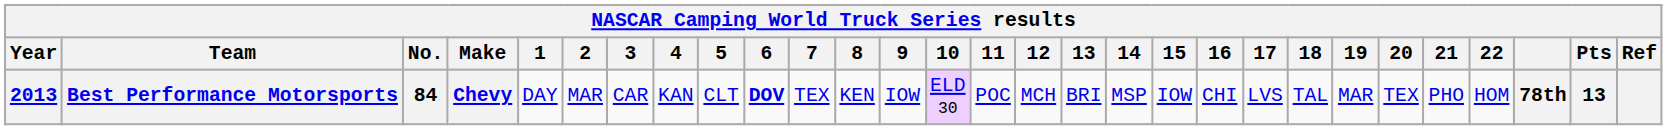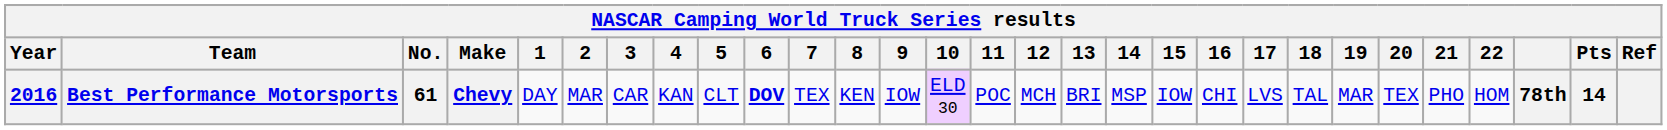 <table class="wikitable" style="text-align:center; font-size:75%">
 <tr>
 <th colspan=45><a href='#'>NASCAR Camping World Truck Series</a> results</th>
 </tr>
 <tr>
 <th>Year</th>
 <th>Team</th>
 <th>No.</th>
 <th>Make</th>
 <th>1</th>
 <th>2</th>
 <th>3</th>
 <th>4</th>
 <th>5</th>
 <th>6</th>
 <th>7</th>
 <th>8</th>
 <th>9</th>
 <th>10</th>
 <th>11</th>
 <th>12</th>
 <th>13</th>
 <th>14</th>
 <th>15</th>
 <th>16</th>
 <th>17</th>
 <th>18</th>
 <th>19</th>
 <th>20</th>
 <th>21</th>
 <th>22</th>
 <th></th>
 <th>Pts</th>
 <th>Ref</th>
 </tr>
 <tr>
-<th><a href='#'>2013</a></th>
+<th><a href='#'>2016</a></th>
 <th><a href='#'>Best Performance Motorsports</a></th>
-<th>84</th>
+<th>61</th>
 <th><a href='#'>Chevy</a></th>
 <td><a href='#'>DAY</a></td>
 <td><a href='#'>MAR</a></td>
 <td><a href='#'>CAR</a></td>
 <td><a href='#'>KAN</a></td>
 <td><a href='#'>CLT</a></td>
 <td><strong><a href='#'>DOV</a></strong></td>
 <td><a href='#'>TEX</a></td>
 <td><a href='#'>KEN</a></td>
 <td><a href='#'>IOW</a></td>
 <td style="background:#EFCFFF;"><a href='#'>ELD</a><br><small>30</small></td>
 <td><a href='#'>POC</a></td>
 <td><a href='#'>MCH</a></td>
 <td><a href='#'>BRI</a></td>
 <td><a href='#'>MSP</a></td>
 <td><a href='#'>IOW</a></td>
 <td><a href='#'>CHI</a></td>
 <td><a href='#'>LVS</a></td>
 <td><a href='#'>TAL</a></td>
 <td><a href='#'>MAR</a></td>
 <td><a href='#'>TEX</a></td>
 <td><a href='#'>PHO</a></td>
 <td><a href='#'>HOM</a></td>
 <th>78th</th>
-<th>13</th>
+<th>14</th>
 <th></th>
 </tr>
 </table>
